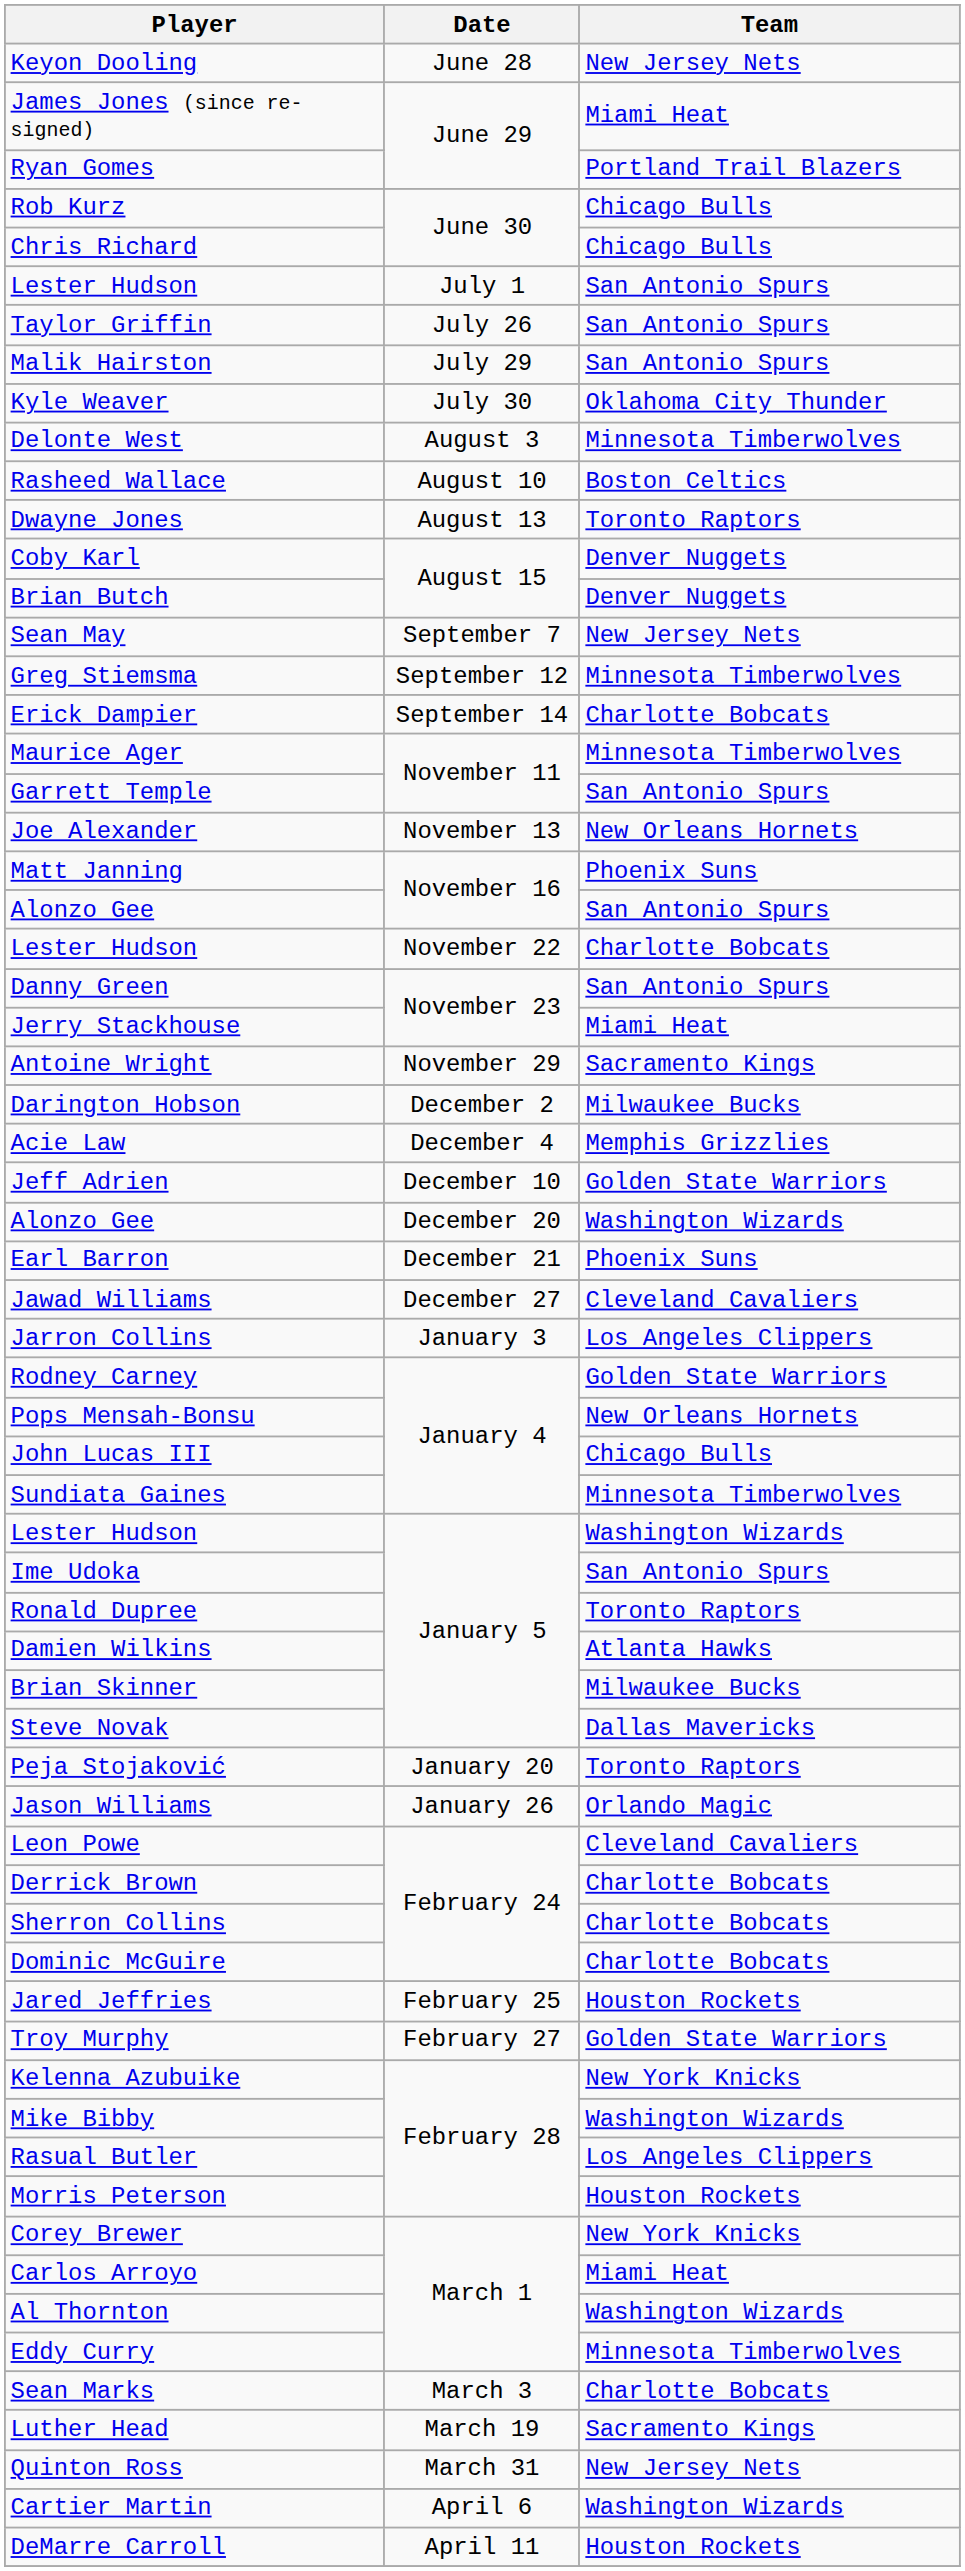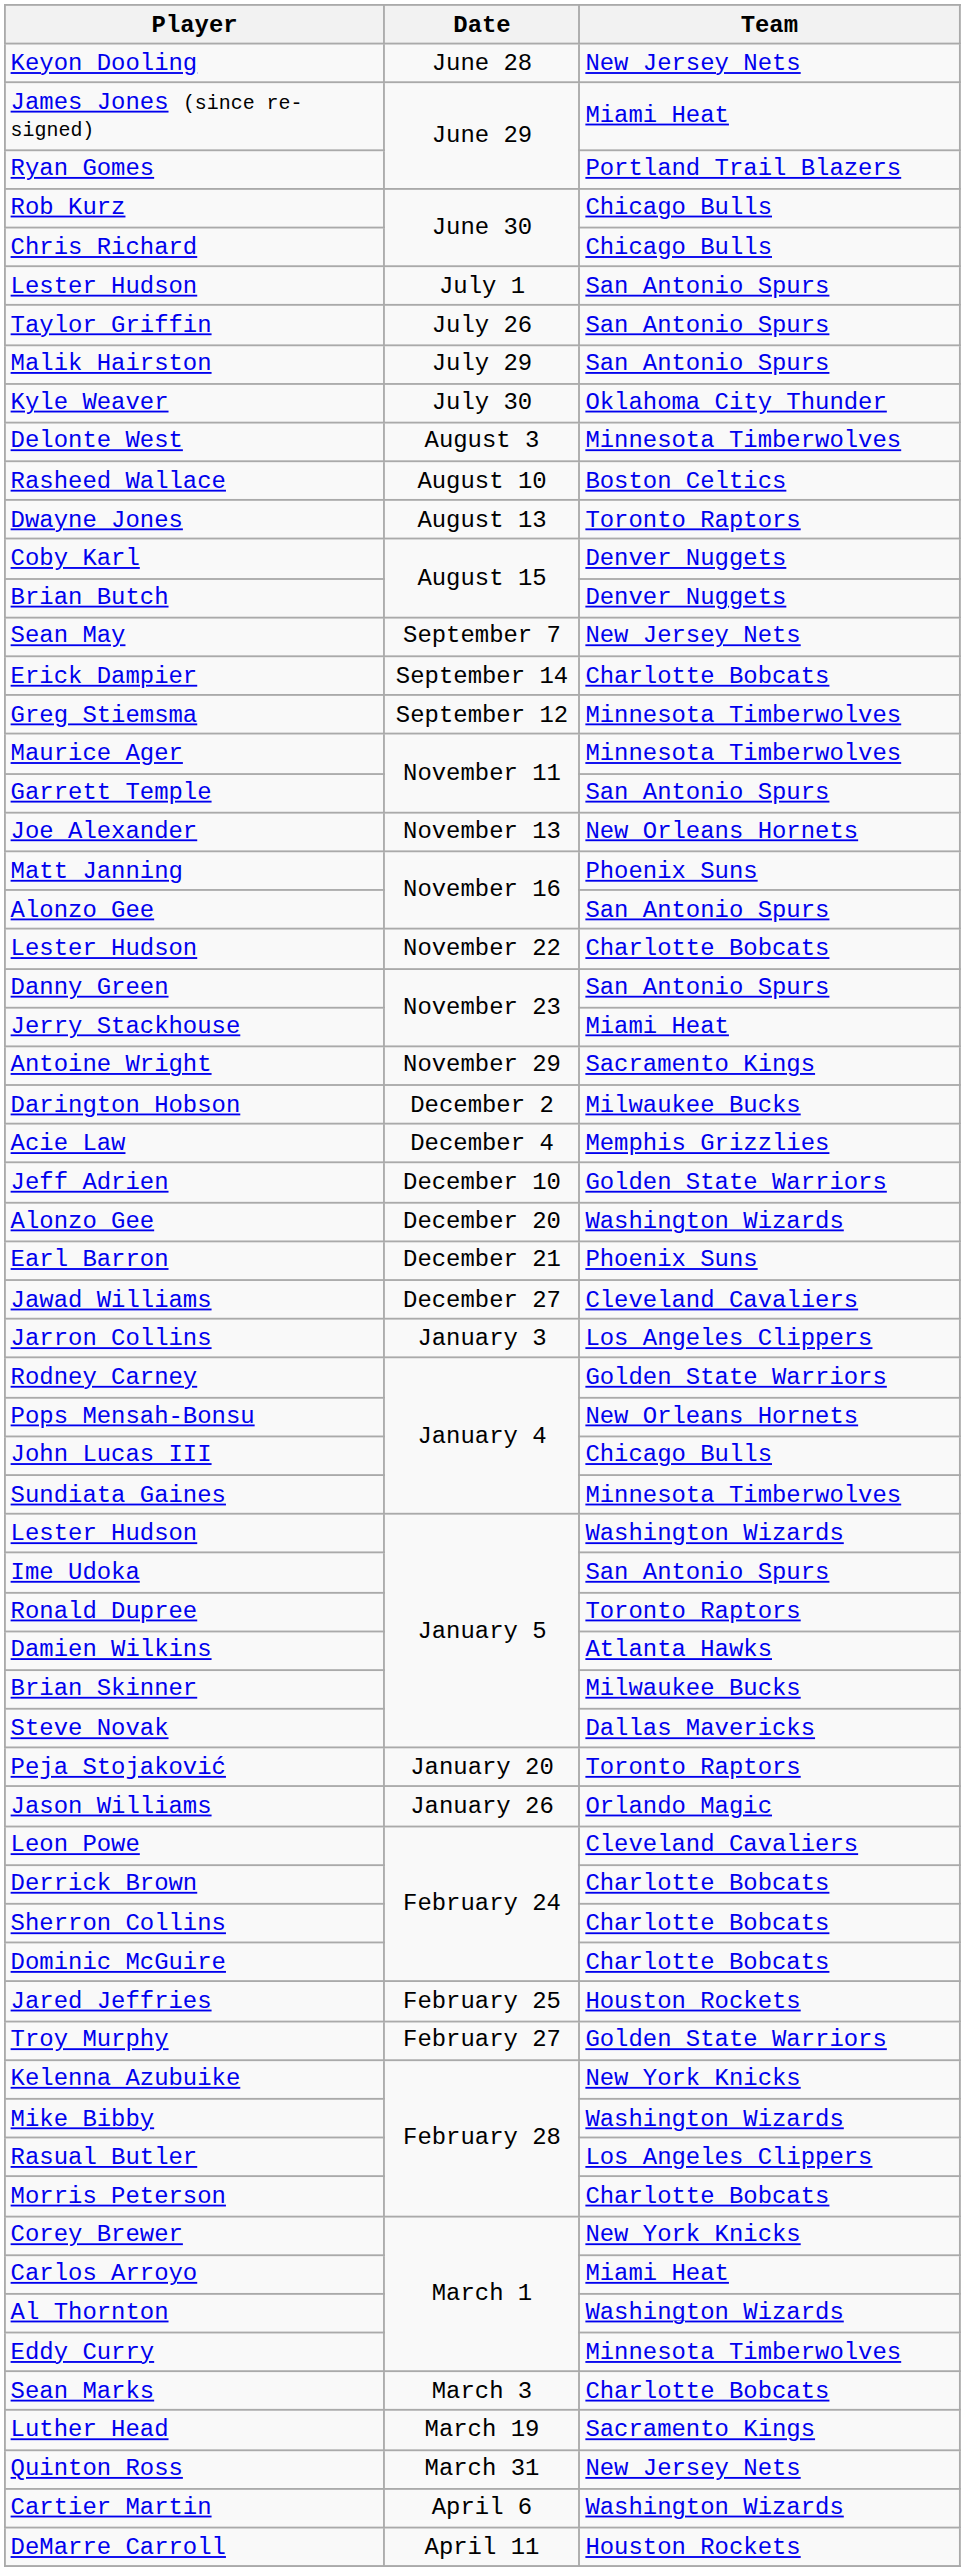 <table class="wikitable" style="text-align: left">
 <tr>
 <th style="width:200px">Player</th>
 <th style="width:100px">Date</th>
 <th style="width:200px">Team</th>
 </tr>
 <tr>
 <td><a href='#'>Keyon Dooling</a></td>
 <td align="center">June 28</td>
 <td><a href='#'>New Jersey Nets</a></td>
 </tr>
 <tr>
 <td><a href='#'>James Jones</a> <small>(since re-signed)</small></td>
 <td rowspan="2" align="center">June 29</td>
 <td><a href='#'>Miami Heat</a></td>
 </tr>
 <tr>
 <td><a href='#'>Ryan Gomes</a></td>
 <td><a href='#'>Portland Trail Blazers</a></td>
 </tr>
 <tr>
 <td><a href='#'>Rob Kurz</a></td>
 <td rowspan="2" align="center">June 30</td>
 <td><a href='#'>Chicago Bulls</a></td>
 </tr>
 <tr>
 <td><a href='#'>Chris Richard</a></td>
 <td><a href='#'>Chicago Bulls</a></td>
 </tr>
 <tr>
 <td><a href='#'>Lester Hudson</a></td>
 <td align="center">July 1</td>
 <td><a href='#'>San Antonio Spurs</a></td>
 </tr>
 <tr>
 <td><a href='#'>Taylor Griffin</a></td>
 <td align="center">July 26</td>
 <td><a href='#'>San Antonio Spurs</a></td>
 </tr>
 <tr>
 <td><a href='#'>Malik Hairston</a></td>
 <td align="center">July 29</td>
 <td><a href='#'>San Antonio Spurs</a></td>
 </tr>
 <tr>
 <td><a href='#'>Kyle Weaver</a></td>
 <td align="center">July 30</td>
 <td><a href='#'>Oklahoma City Thunder</a></td>
 </tr>
 <tr>
 <td><a href='#'>Delonte West</a></td>
 <td align="center">August 3</td>
 <td><a href='#'>Minnesota Timberwolves</a></td>
 </tr>
 <tr>
 <td><a href='#'>Rasheed Wallace</a></td>
 <td align="center">August 10</td>
 <td><a href='#'>Boston Celtics</a></td>
 </tr>
 <tr>
 <td><a href='#'>Dwayne Jones</a></td>
 <td align="center">August 13</td>
 <td><a href='#'>Toronto Raptors</a></td>
 </tr>
 <tr>
 <td><a href='#'>Coby Karl</a></td>
 <td align="center" rowspan=2>August 15</td>
 <td><a href='#'>Denver Nuggets</a></td>
 </tr>
 <tr>
 <td><a href='#'>Brian Butch</a></td>
 <td><a href='#'>Denver Nuggets</a></td>
 </tr>
 <tr>
 <td><a href='#'>Sean May</a></td>
 <td align="center">September 7</td>
 <td><a href='#'>New Jersey Nets</a></td>
 </tr>
 <tr>
+<td><a href='#'>Erick Dampier</a></td>
+<td align="center">September 14</td>
+<td><a href='#'>Charlotte Bobcats</a></td>
+</tr>
+<tr>
 <td><a href='#'>Greg Stiemsma</a></td>
 <td align="center">September 12</td>
 <td><a href='#'>Minnesota Timberwolves</a></td>
-</tr>
-<tr>
-<td><a href='#'>Erick Dampier</a></td>
-<td align="center">September 14</td>
-<td><a href='#'>Charlotte Bobcats</a></td>
 </tr>
 <tr>
 <td><a href='#'>Maurice Ager</a></td>
 <td align="center" rowspan=2>November 11</td>
 <td><a href='#'>Minnesota Timberwolves</a></td>
 </tr>
 <tr>
 <td><a href='#'>Garrett Temple</a></td>
 <td><a href='#'>San Antonio Spurs</a></td>
 </tr>
 <tr>
 <td><a href='#'>Joe Alexander</a></td>
 <td align="center">November 13</td>
 <td><a href='#'>New Orleans Hornets</a></td>
 </tr>
 <tr>
 <td><a href='#'>Matt Janning</a></td>
 <td align="center" rowspan=2>November 16</td>
 <td><a href='#'>Phoenix Suns</a></td>
 </tr>
 <tr>
 <td><a href='#'>Alonzo Gee</a></td>
 <td><a href='#'>San Antonio Spurs</a></td>
 </tr>
 <tr>
 <td><a href='#'>Lester Hudson</a></td>
 <td align="center">November 22</td>
 <td><a href='#'>Charlotte Bobcats</a></td>
 </tr>
 <tr>
 <td><a href='#'>Danny Green</a></td>
 <td align="center" rowspan=2>November 23</td>
 <td><a href='#'>San Antonio Spurs</a></td>
 </tr>
 <tr>
 <td><a href='#'>Jerry Stackhouse</a></td>
 <td><a href='#'>Miami Heat</a></td>
 </tr>
 <tr>
 <td><a href='#'>Antoine Wright</a></td>
 <td align="center">November 29</td>
 <td><a href='#'>Sacramento Kings</a></td>
 </tr>
 <tr>
 <td><a href='#'>Darington Hobson</a></td>
 <td align="center">December 2</td>
 <td><a href='#'>Milwaukee Bucks</a></td>
 </tr>
 <tr>
 <td><a href='#'>Acie Law</a></td>
 <td align="center">December 4</td>
 <td><a href='#'>Memphis Grizzlies</a></td>
 </tr>
 <tr>
 <td><a href='#'>Jeff Adrien</a></td>
 <td align="center">December 10</td>
 <td><a href='#'>Golden State Warriors</a></td>
 </tr>
 <tr>
 <td><a href='#'>Alonzo Gee</a></td>
 <td align="center">December 20</td>
 <td><a href='#'>Washington Wizards</a></td>
 </tr>
 <tr>
 <td><a href='#'>Earl Barron</a></td>
 <td align="center">December 21</td>
 <td><a href='#'>Phoenix Suns</a></td>
 </tr>
 <tr>
 <td><a href='#'>Jawad Williams</a></td>
 <td align="center">December 27</td>
 <td><a href='#'>Cleveland Cavaliers</a></td>
 </tr>
 <tr>
 <td><a href='#'>Jarron Collins</a></td>
 <td align="center">January 3</td>
 <td><a href='#'>Los Angeles Clippers</a></td>
 </tr>
 <tr>
 <td><a href='#'>Rodney Carney</a></td>
 <td align="center" rowspan=4>January 4</td>
 <td><a href='#'>Golden State Warriors</a></td>
 </tr>
 <tr>
 <td><a href='#'>Pops Mensah-Bonsu</a></td>
 <td><a href='#'>New Orleans Hornets</a></td>
 </tr>
 <tr>
 <td><a href='#'>John Lucas III</a></td>
 <td><a href='#'>Chicago Bulls</a></td>
 </tr>
 <tr>
 <td><a href='#'>Sundiata Gaines</a></td>
 <td><a href='#'>Minnesota Timberwolves</a></td>
 </tr>
 <tr>
 <td><a href='#'>Lester Hudson</a></td>
 <td align="center" rowspan=6>January 5</td>
 <td><a href='#'>Washington Wizards</a></td>
 </tr>
 <tr>
 <td><a href='#'>Ime Udoka</a></td>
 <td><a href='#'>San Antonio Spurs</a></td>
 </tr>
 <tr>
 <td><a href='#'>Ronald Dupree</a></td>
 <td><a href='#'>Toronto Raptors</a></td>
 </tr>
 <tr>
 <td><a href='#'>Damien Wilkins</a></td>
 <td><a href='#'>Atlanta Hawks</a></td>
 </tr>
 <tr>
 <td><a href='#'>Brian Skinner</a></td>
 <td><a href='#'>Milwaukee Bucks</a></td>
 </tr>
 <tr>
 <td><a href='#'>Steve Novak</a></td>
 <td><a href='#'>Dallas Mavericks</a></td>
 </tr>
 <tr>
 <td><a href='#'>Peja Stojaković</a></td>
 <td align="center">January 20</td>
 <td><a href='#'>Toronto Raptors</a></td>
 </tr>
 <tr>
 <td><a href='#'>Jason Williams</a></td>
 <td align="center">January 26</td>
 <td><a href='#'>Orlando Magic</a></td>
 </tr>
 <tr>
 <td><a href='#'>Leon Powe</a></td>
 <td align="center" rowspan=4>February 24</td>
 <td><a href='#'>Cleveland Cavaliers</a></td>
 </tr>
 <tr>
 <td><a href='#'>Derrick Brown</a></td>
 <td><a href='#'>Charlotte Bobcats</a></td>
 </tr>
 <tr>
 <td><a href='#'>Sherron Collins</a></td>
 <td><a href='#'>Charlotte Bobcats</a></td>
 </tr>
 <tr>
 <td><a href='#'>Dominic McGuire</a></td>
 <td><a href='#'>Charlotte Bobcats</a></td>
 </tr>
 <tr>
 <td><a href='#'>Jared Jeffries</a></td>
 <td align="center">February 25</td>
 <td><a href='#'>Houston Rockets</a></td>
 </tr>
 <tr>
 <td><a href='#'>Troy Murphy</a></td>
 <td align="center">February 27</td>
 <td><a href='#'>Golden State Warriors</a></td>
 </tr>
 <tr>
 <td><a href='#'>Kelenna Azubuike</a></td>
 <td align="center" rowspan=4>February 28</td>
 <td><a href='#'>New York Knicks</a></td>
 </tr>
 <tr>
 <td><a href='#'>Mike Bibby</a></td>
 <td><a href='#'>Washington Wizards</a></td>
 </tr>
 <tr>
 <td><a href='#'>Rasual Butler</a></td>
 <td><a href='#'>Los Angeles Clippers</a></td>
 </tr>
 <tr>
 <td><a href='#'>Morris Peterson</a></td>
-<td><a href='#'>Houston Rockets</a></td>
+<td><a href='#'>Charlotte Bobcats</a></td>
 </tr>
 <tr>
 <td><a href='#'>Corey Brewer</a></td>
 <td align="center" rowspan=4>March 1</td>
 <td><a href='#'>New York Knicks</a></td>
 </tr>
 <tr>
 <td><a href='#'>Carlos Arroyo</a></td>
 <td><a href='#'>Miami Heat</a></td>
 </tr>
 <tr>
 <td><a href='#'>Al Thornton</a></td>
 <td><a href='#'>Washington Wizards</a></td>
 </tr>
 <tr>
 <td><a href='#'>Eddy Curry</a></td>
 <td><a href='#'>Minnesota Timberwolves</a></td>
 </tr>
 <tr>
 <td><a href='#'>Sean Marks</a></td>
 <td align="center">March 3</td>
 <td><a href='#'>Charlotte Bobcats</a></td>
 </tr>
 <tr>
 <td><a href='#'>Luther Head</a></td>
 <td align="center">March 19</td>
 <td><a href='#'>Sacramento Kings</a></td>
 </tr>
 <tr>
 <td><a href='#'>Quinton Ross</a></td>
 <td align="center">March 31</td>
 <td><a href='#'>New Jersey Nets</a></td>
 </tr>
 <tr>
 <td><a href='#'>Cartier Martin</a></td>
 <td align="center">April 6</td>
 <td><a href='#'>Washington Wizards</a></td>
 </tr>
 <tr>
 <td><a href='#'>DeMarre Carroll</a></td>
 <td align="center">April 11</td>
 <td><a href='#'>Houston Rockets</a></td>
 </tr>
 <tr>
 </tr>
 </table>
